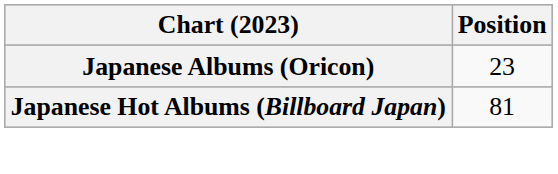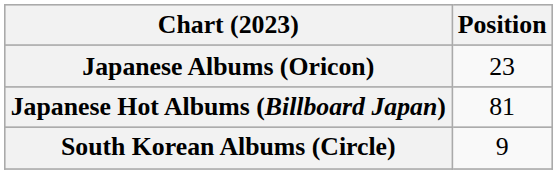 <table class="wikitable plainrowheaders sortable" style="text-align:center">
 <tr>
 <th scope="col">Chart (2023)</th>
 <th scope="col">Position</th>
 </tr>
 <tr>
 <th scope="row">Japanese Albums (Oricon)</th>
 <td>23</td>
 </tr>
 <tr>
 <th scope="row">Japanese Hot Albums (<em>Billboard Japan</em>)</th>
 <td>81</td>
 </tr>
+<tr>
+<th scope="row">South Korean Albums (Circle)</th>
+<td>9</td>
+</tr>
 </table>
